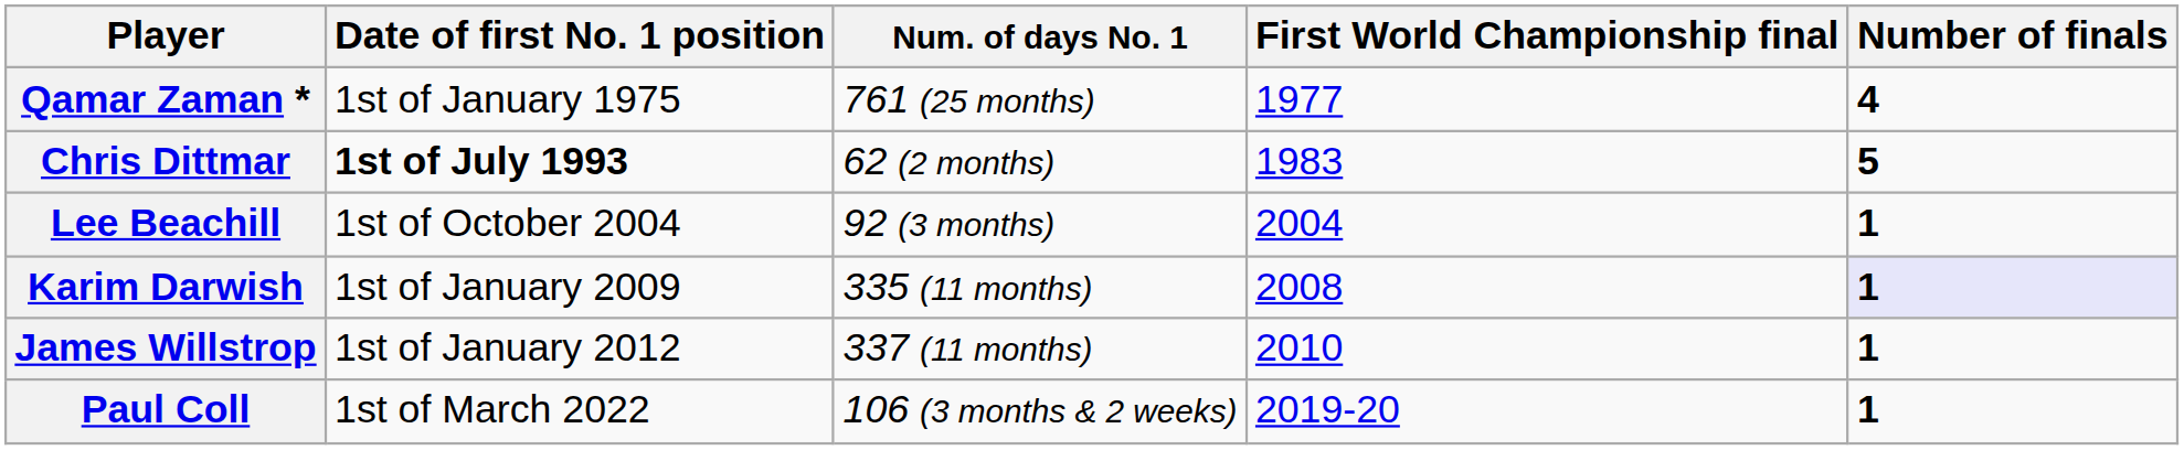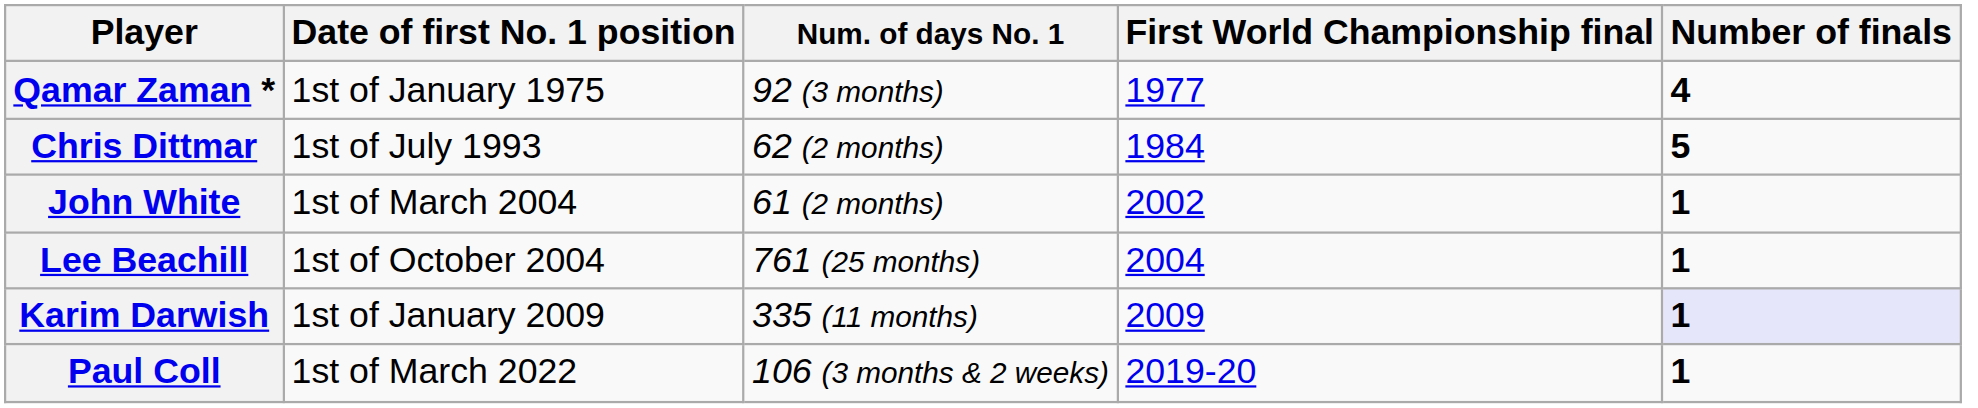 <table class="wikitable plainrowheaders">
 <tr>
 <th scope="col">Player</th>
 <th scope="col">Date of first No. 1 position</th>
 <th scope="col"><small>Num. of days No. 1</small></th>
 <th scope="col">First World Championship final</th>
 <th scope="col">Number of finals</th>
 </tr>
 <tr>
 <th scope="row"> <a href='#'>Qamar Zaman</a> *</th>
 <td>1st of January 1975</td>
-<td><em>761 <small>(25 months)</small></em></td>
+<td><em>92 <small>(3 months)</small></em></td>
 <td><a href='#'>1977</a> </td>
 <td><strong>4</strong></td>
 </tr>
 <tr>
 <th scope="row"> <a href='#'>Chris Dittmar</a></th>
-<td><strong>1st of July 1993</strong></td>
+<td>1st of July 1993</td>
 <td><em>62 <small>(2 months)</small></em></td>
-<td><a href='#'>1983</a> </td>
+<td><a href='#'>1984</a> </td>
 <td><strong>5</strong></td>
+</tr>
+<tr>
+<th scope="row"> <a href='#'>John White</a></th>
+<td>1st of March 2004</td>
+<td><em>61 <small>(2 months)</small></em></td>
+<td><a href='#'>2002</a> </td>
+<td><strong>1</strong></td>
 </tr>
 <tr>
 <th scope="row"> <a href='#'>Lee Beachill</a></th>
 <td>1st of October 2004</td>
-<td><em>92 <small>(3 months)</small></em></td>
+<td><em>761 <small>(25 months)</small></em></td>
 <td><a href='#'>2004</a> </td>
 <td><strong>1</strong></td>
 </tr>
 <tr>
 <th scope="row"> <a href='#'>Karim Darwish</a></th>
 <td>1st of January 2009</td>
 <td><em>335 <small>(11 months)</small></em></td>
-<td><a href='#'>2008</a> </td>
+<td><a href='#'>2009</a> </td>
 <td style="background: lavender;"><strong>1</strong></td>
-</tr>
-<tr>
-<th scope="row"> <a href='#'>James Willstrop</a></th>
-<td>1st of January 2012</td>
-<td><em>337 <small>(11 months)</small></em></td>
-<td><a href='#'>2010</a> </td>
-<td><strong>1</strong></td>
 </tr>
 <tr>
 <th scope="row"> <a href='#'>Paul Coll</a></th>
 <td>1st of March 2022</td>
 <td><em>106 <small>(3 months & 2 weeks)</small></em></td>
 <td><a href='#'>2019-20</a> </td>
 <td><strong>1</strong></td>
 </tr>
 </table>
